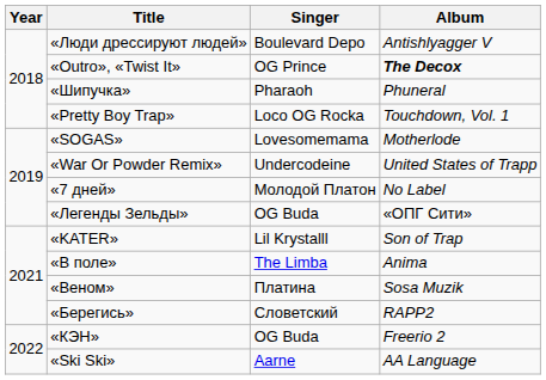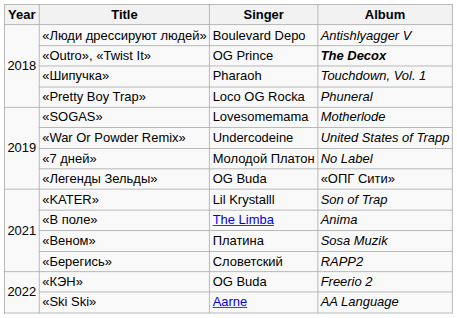 <table class="wikitable">
 <tr>
 <th>Year</th>
 <th>Title</th>
 <th>Singer</th>
 <th>Album</th>
 </tr>
 <tr>
 <td rowspan="4">2018</td>
 <td>«Люди дрессируют людей»</td>
 <td>Boulevard Depo</td>
 <td><em>Antishlyagger V</em></td>
 </tr>
 <tr>
 <td>«Outro», «Twist It»</td>
 <td>OG Prince</td>
 <td><strong><em>The Decox</em></strong></td>
 </tr>
 <tr>
 <td>«Шипучка»</td>
 <td>Pharaoh</td>
-<td><em>Phuneral</em></td>
+<td><em>Touchdown, Vol. 1</em></td>
 </tr>
 <tr>
 <td>«Pretty Boy Trap»</td>
 <td>Loco OG Rocka</td>
-<td><em>Touchdown, Vol. 1</em></td>
+<td><em>Phuneral</em></td>
 </tr>
 <tr>
 <td rowspan="4">2019</td>
 <td>«SOGAS»</td>
 <td>Lovesomemama</td>
 <td><em>Motherlode</em></td>
 </tr>
 <tr>
 <td>«War Or Powder Remix»</td>
 <td>Undercodeine</td>
 <td><em>United States of Trapp</em></td>
 </tr>
 <tr>
 <td>«7 дней»</td>
 <td>Молодой Платон</td>
 <td><em>No Label</em></td>
 </tr>
 <tr>
 <td>«Легенды Зельды»</td>
 <td>OG Buda</td>
 <td>«ОПГ Сити»</td>
 </tr>
 <tr>
 <td rowspan="4">2021</td>
 <td>«KATER»</td>
 <td>Lil Krystalll</td>
 <td><em>Son of Trap</em></td>
 </tr>
 <tr>
 <td>«В поле»</td>
 <td><a href='#'>The Limba</a></td>
 <td><em>Anima</em></td>
 </tr>
 <tr>
 <td>«Веном»</td>
 <td>Платина</td>
 <td><em>Sosa Muzik</em></td>
 </tr>
 <tr>
 <td>«Берегись»</td>
 <td>Словетский</td>
 <td><em>RAPP2</em></td>
 </tr>
 <tr>
 <td rowspan="2">2022</td>
 <td>«КЭН»</td>
 <td>OG Buda</td>
 <td><em>Freerio 2</em></td>
 </tr>
 <tr>
 <td>«Ski Ski»</td>
 <td><a href='#'>Aarne</a></td>
 <td><em>AA Language</em></td>
 </tr>
 </table>
